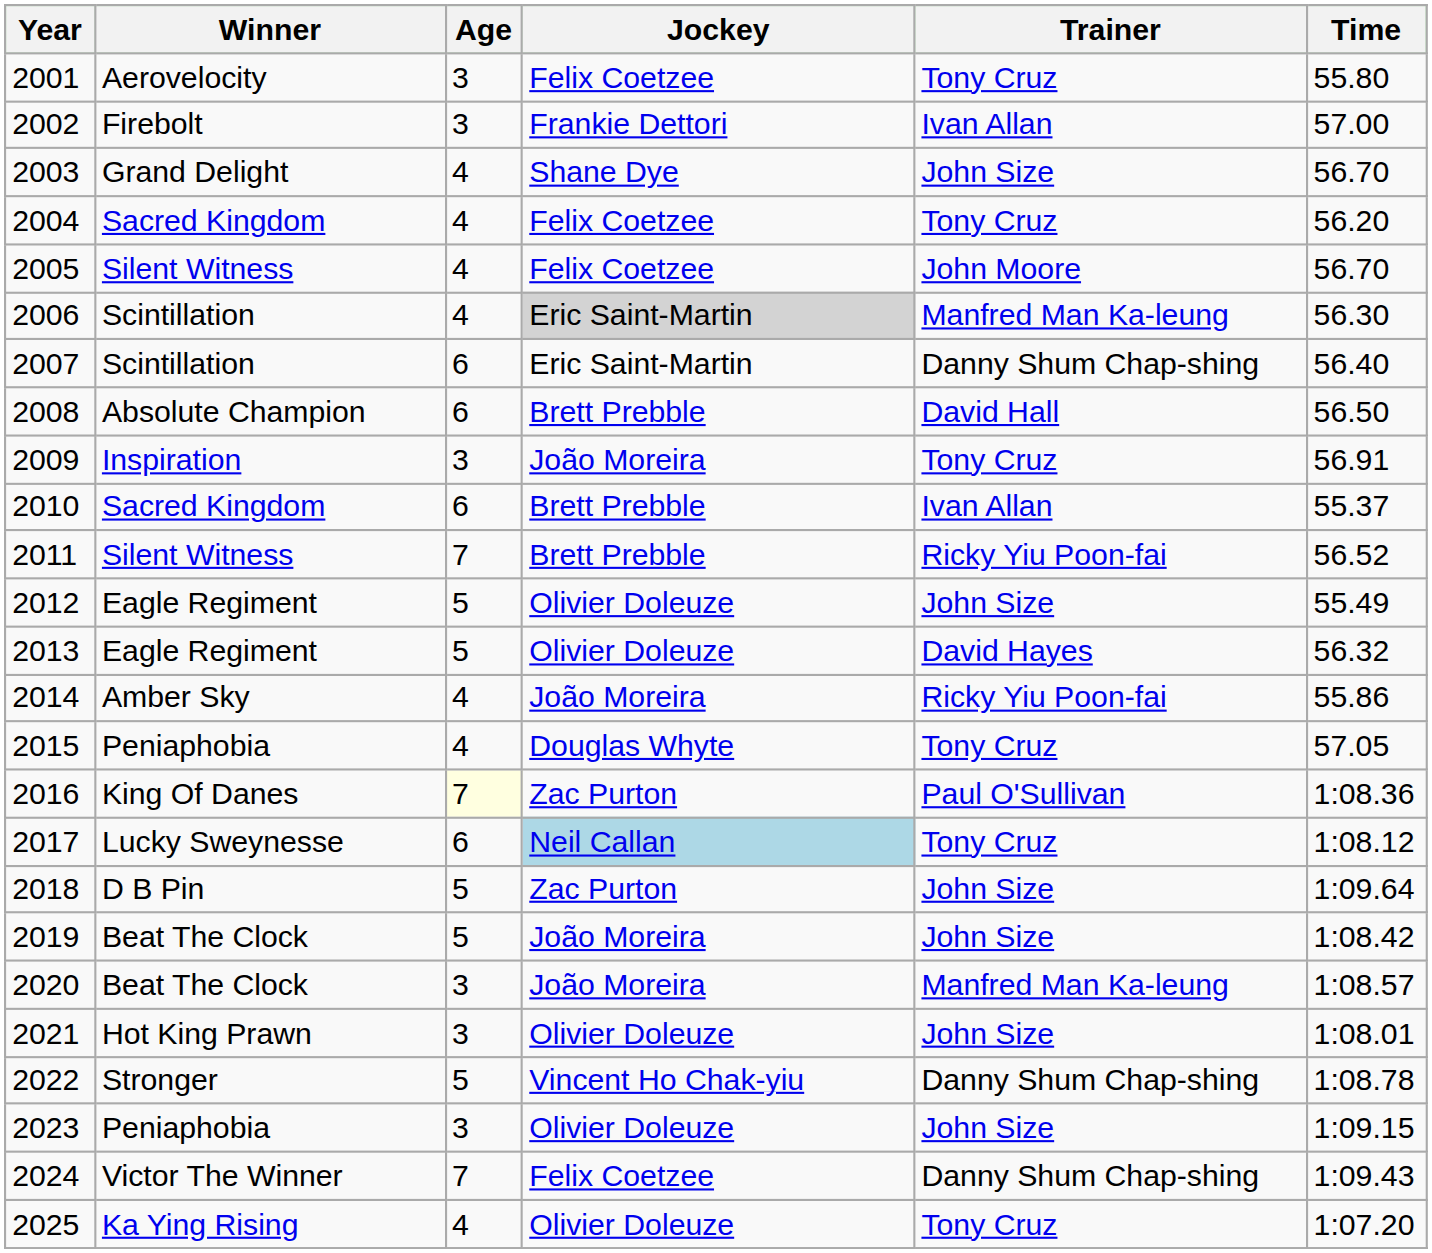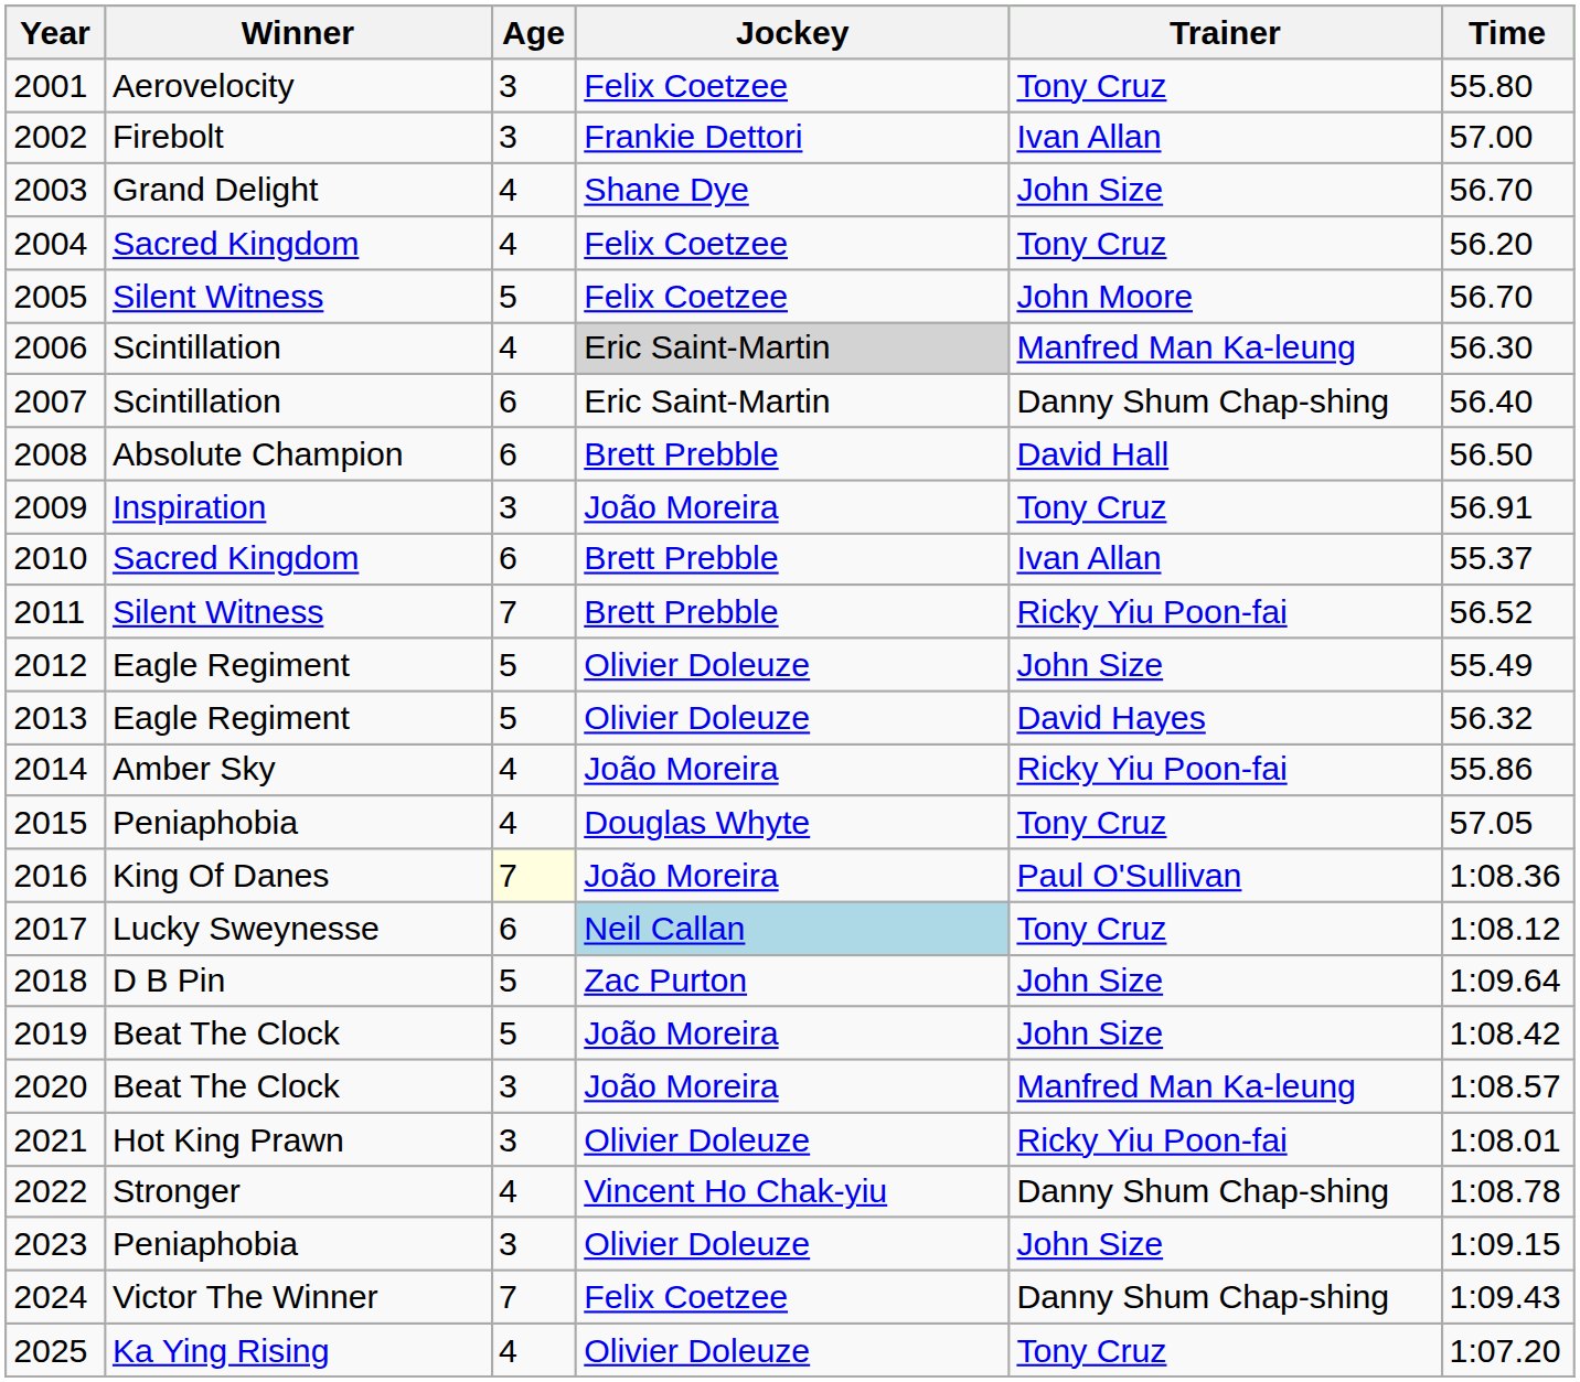 <table class = "wikitable sortable" | border="1" cellpadding="0" style="border-collapse: collapse; font-size:90%">
 <tr bgcolor="#77dd77" align="center">
 <th style="width:36px"><strong>Year</strong></th>
 <th style="width:160px"><strong>Winner</strong></th>
 <th style="width:30px"><strong>Age</strong></th>
 <th style="width:180px"><strong>Jockey</strong></th>
 <th style="width:180px"><strong>Trainer</strong></th>
 <th style="width:50px"><strong>Time</strong></th>
 </tr>
 <tr>
 <td>2001</td>
 <td>Aerovelocity</td>
 <td>3</td>
 <td><a href='#'>Felix Coetzee</a></td>
 <td><a href='#'>Tony Cruz</a></td>
 <td>55.80</td>
 </tr>
 <tr>
 <td>2002</td>
 <td>Firebolt</td>
 <td>3</td>
 <td><a href='#'>Frankie Dettori</a></td>
 <td><a href='#'>Ivan Allan</a></td>
 <td>57.00</td>
 </tr>
 <tr>
 <td>2003</td>
 <td>Grand Delight</td>
 <td>4</td>
 <td><a href='#'>Shane Dye</a></td>
 <td><a href='#'>John Size</a></td>
 <td>56.70</td>
 </tr>
 <tr>
 <td>2004</td>
 <td><a href='#'>Sacred Kingdom</a></td>
 <td>4</td>
 <td><a href='#'>Felix Coetzee</a></td>
 <td><a href='#'>Tony Cruz</a></td>
 <td>56.20</td>
 </tr>
 <tr>
 <td>2005</td>
 <td><a href='#'>Silent Witness</a></td>
-<td>4</td>
+<td>5</td>
 <td><a href='#'>Felix Coetzee</a></td>
 <td><a href='#'>John Moore</a></td>
 <td>56.70</td>
 </tr>
 <tr>
 <td>2006</td>
 <td>Scintillation</td>
 <td>4</td>
 <td style="background: lightgrey;">Eric Saint-Martin</td>
 <td><a href='#'>Manfred Man Ka-leung</a></td>
 <td>56.30</td>
 </tr>
 <tr>
 <td>2007</td>
 <td>Scintillation</td>
 <td>6</td>
 <td>Eric Saint-Martin</td>
 <td>Danny Shum Chap-shing</td>
 <td>56.40</td>
 </tr>
 <tr>
 <td>2008</td>
 <td>Absolute Champion</td>
 <td>6</td>
 <td><a href='#'>Brett Prebble</a></td>
 <td><a href='#'>David Hall</a></td>
 <td>56.50</td>
 </tr>
 <tr>
 <td>2009</td>
 <td><a href='#'>Inspiration</a></td>
 <td>3</td>
 <td><a href='#'>João Moreira</a></td>
 <td><a href='#'>Tony Cruz</a></td>
 <td>56.91</td>
 </tr>
 <tr>
 <td>2010</td>
 <td><a href='#'>Sacred Kingdom</a></td>
 <td>6</td>
 <td><a href='#'>Brett Prebble</a></td>
 <td><a href='#'>Ivan Allan</a></td>
 <td>55.37</td>
 </tr>
 <tr>
 <td>2011</td>
 <td><a href='#'>Silent Witness</a></td>
 <td>7</td>
 <td><a href='#'>Brett Prebble</a></td>
 <td><a href='#'>Ricky Yiu Poon-fai</a></td>
 <td>56.52</td>
 </tr>
 <tr>
 <td>2012</td>
 <td>Eagle Regiment</td>
 <td>5</td>
 <td><a href='#'>Olivier Doleuze</a></td>
 <td><a href='#'>John Size</a></td>
 <td>55.49</td>
 </tr>
 <tr>
 <td>2013</td>
 <td>Eagle Regiment</td>
 <td>5</td>
 <td><a href='#'>Olivier Doleuze</a></td>
 <td><a href='#'>David Hayes</a></td>
 <td>56.32</td>
 </tr>
 <tr>
 <td>2014</td>
 <td>Amber Sky</td>
 <td>4</td>
 <td><a href='#'>João Moreira</a></td>
 <td><a href='#'>Ricky Yiu Poon-fai</a></td>
 <td>55.86</td>
 </tr>
 <tr>
 <td>2015</td>
 <td>Peniaphobia</td>
 <td>4</td>
 <td><a href='#'>Douglas Whyte</a></td>
 <td><a href='#'>Tony Cruz</a></td>
 <td>57.05</td>
 </tr>
 <tr>
 <td>2016</td>
 <td>King Of Danes</td>
 <td style="background: lightyellow;">7</td>
-<td><a href='#'>Zac Purton</a></td>
+<td><a href='#'>João Moreira</a></td>
 <td><a href='#'>Paul O'Sullivan</a></td>
 <td>1:08.36</td>
 </tr>
 <tr>
 <td>2017</td>
 <td>Lucky Sweynesse</td>
 <td>6</td>
 <td style="background: lightblue;"><a href='#'>Neil Callan</a></td>
 <td><a href='#'>Tony Cruz</a></td>
 <td>1:08.12</td>
 </tr>
 <tr>
 <td>2018</td>
 <td>D B Pin</td>
 <td>5</td>
 <td><a href='#'>Zac Purton</a></td>
 <td><a href='#'>John Size</a></td>
 <td>1:09.64</td>
 </tr>
 <tr>
 <td>2019</td>
 <td>Beat The Clock</td>
 <td>5</td>
 <td><a href='#'>João Moreira</a></td>
 <td><a href='#'>John Size</a></td>
 <td>1:08.42</td>
 </tr>
 <tr>
 <td>2020</td>
 <td>Beat The Clock</td>
 <td>3</td>
 <td><a href='#'>João Moreira</a></td>
 <td><a href='#'>Manfred Man Ka-leung</a></td>
 <td>1:08.57</td>
 </tr>
 <tr>
 <td>2021</td>
 <td>Hot King Prawn</td>
 <td>3</td>
 <td><a href='#'>Olivier Doleuze</a></td>
-<td><a href='#'>John Size</a></td>
+<td><a href='#'>Ricky Yiu Poon-fai</a></td>
 <td>1:08.01</td>
 </tr>
 <tr>
 <td>2022</td>
 <td>Stronger</td>
-<td>5</td>
+<td>4</td>
 <td><a href='#'>Vincent Ho Chak-yiu</a></td>
 <td>Danny Shum Chap-shing</td>
 <td>1:08.78</td>
 </tr>
 <tr>
 <td>2023</td>
 <td>Peniaphobia</td>
 <td>3</td>
 <td><a href='#'>Olivier Doleuze</a></td>
 <td><a href='#'>John Size</a></td>
 <td>1:09.15</td>
 </tr>
 <tr>
 <td>2024</td>
 <td>Victor The Winner</td>
 <td>7</td>
 <td><a href='#'>Felix Coetzee</a></td>
 <td>Danny Shum Chap-shing</td>
 <td>1:09.43</td>
 </tr>
 <tr>
 <td>2025</td>
 <td><a href='#'>Ka Ying Rising</a></td>
 <td>4</td>
 <td><a href='#'>Olivier Doleuze</a></td>
 <td><a href='#'>Tony Cruz</a></td>
 <td>1:07.20</td>
 </tr>
 <tr>
 </tr>
 </table>
